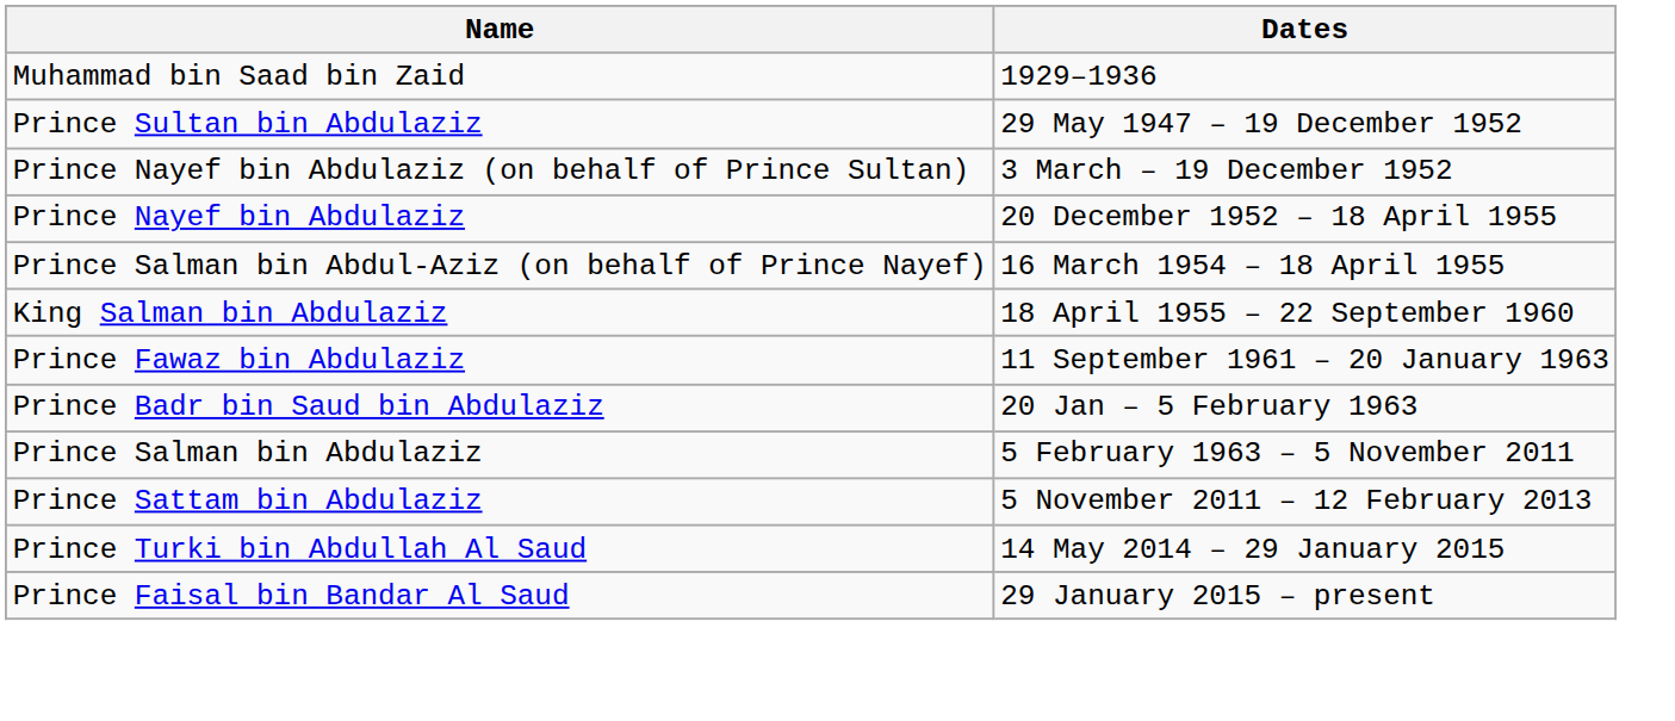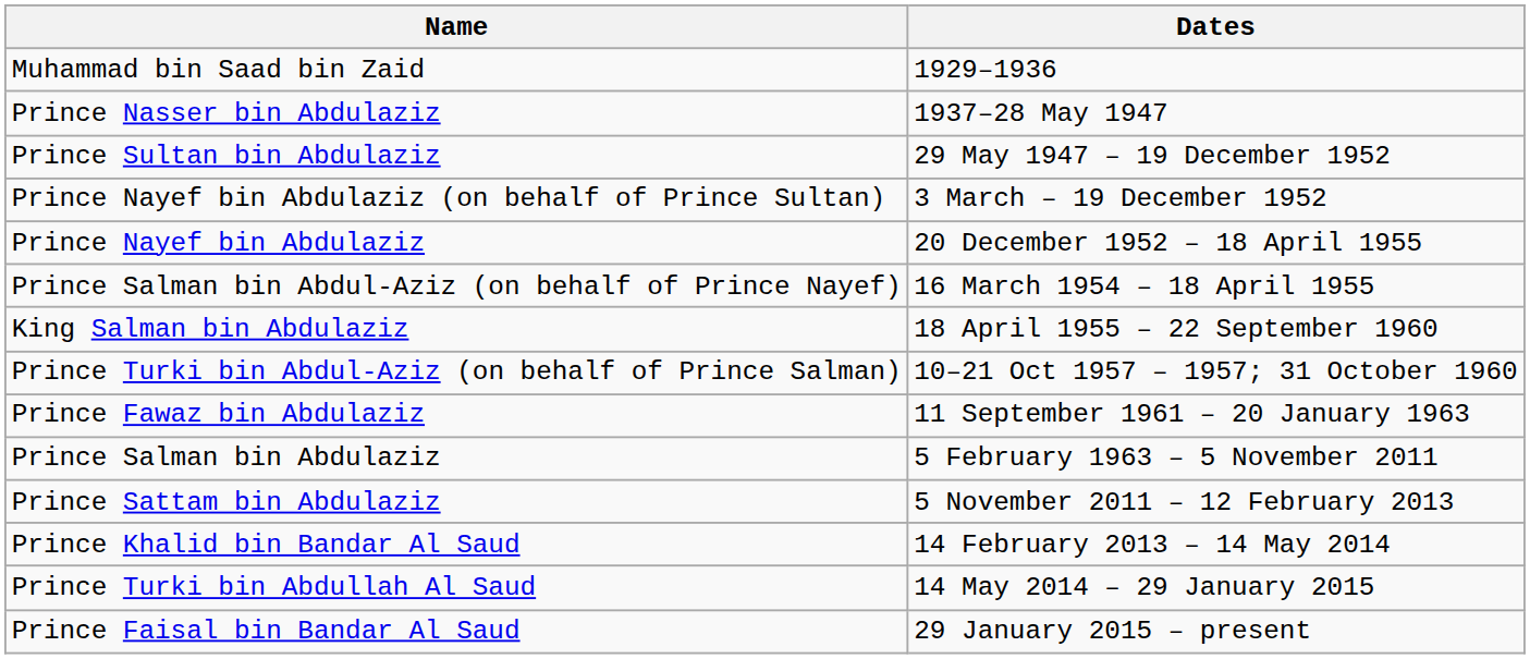 <table class="wikitable sortable">
 <tr>
 <th>Name</th>
 <th>Dates</th>
 </tr>
 <tr>
 <td>Muhammad bin Saad bin Zaid</td>
 <td>1929–1936</td>
+</tr>
+<tr>
+<td>Prince <a href='#'>Nasser bin Abdulaziz</a></td>
+<td>1937–28 May 1947</td>
 </tr>
 <tr>
 <td>Prince <a href='#'>Sultan bin Abdulaziz</a></td>
 <td>29 May 1947 – 19 December 1952</td>
 </tr>
 <tr>
 <td>Prince Nayef bin Abdulaziz (on behalf of Prince Sultan)</td>
 <td>3 March – 19 December 1952</td>
 </tr>
 <tr>
 <td>Prince <a href='#'>Nayef bin Abdulaziz</a></td>
 <td>20 December 1952 – 18 April 1955</td>
 </tr>
 <tr>
 <td>Prince Salman bin Abdul-Aziz (on behalf of Prince Nayef)</td>
 <td>16 March 1954 – 18 April 1955</td>
 </tr>
 <tr>
 <td>King <a href='#'>Salman bin Abdulaziz</a></td>
 <td>18 April 1955 – 22 September 1960</td>
 </tr>
 <tr>
+<td>Prince <a href='#'>Turki bin Abdul-Aziz</a> (on behalf of Prince Salman)</td>
+<td>10–21 Oct 1957 – 1957; 31 October 1960</td>
+</tr>
+<tr>
 <td>Prince <a href='#'>Fawaz bin Abdulaziz</a></td>
 <td>11 September 1961 – 20 January 1963</td>
-</tr>
-<tr>
-<td>Prince <a href='#'>Badr bin Saud bin Abdulaziz</a></td>
-<td>20 Jan – 5 February 1963</td>
 </tr>
 <tr>
 <td>Prince Salman bin Abdulaziz</td>
 <td>5 February 1963 – 5 November 2011</td>
 </tr>
 <tr>
 <td>Prince <a href='#'>Sattam bin Abdulaziz</a></td>
 <td>5 November 2011 – 12 February 2013</td>
 </tr>
 <tr>
+<td>Prince <a href='#'>Khalid bin Bandar Al Saud</a></td>
+<td>14 February 2013 – 14 May 2014</td>
+</tr>
+<tr>
 <td>Prince <a href='#'>Turki bin Abdullah Al Saud</a></td>
 <td>14 May 2014 – 29 January 2015</td>
 </tr>
 <tr>
 <td>Prince <a href='#'>Faisal bin Bandar Al Saud</a></td>
 <td>29 January 2015 – present</td>
 </tr>
 </table>
